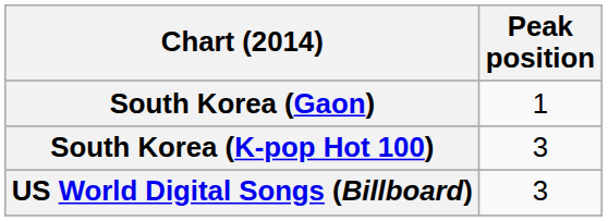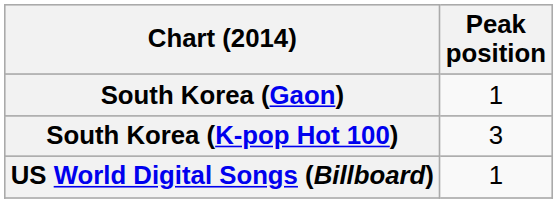 <table class="wikitable plainrowheaders sortable">
 <tr>
 <th>Chart (2014)</th>
 <th>Peak<br>position</th>
 </tr>
 <tr>
 <th scope="row">South Korea (<a href='#'>Gaon</a>)</th>
 <td align="center">1</td>
 </tr>
 <tr>
 <th scope="row">South Korea (<a href='#'>K-pop Hot 100</a>)</th>
 <td align="center">3</td>
 </tr>
 <tr>
 <th scope="row">US <a href='#'>World Digital Songs</a> (<em>Billboard</em>)</th>
-<td align="center">3</td>
+<td align="center">1</td>
 </tr>
 </table>
